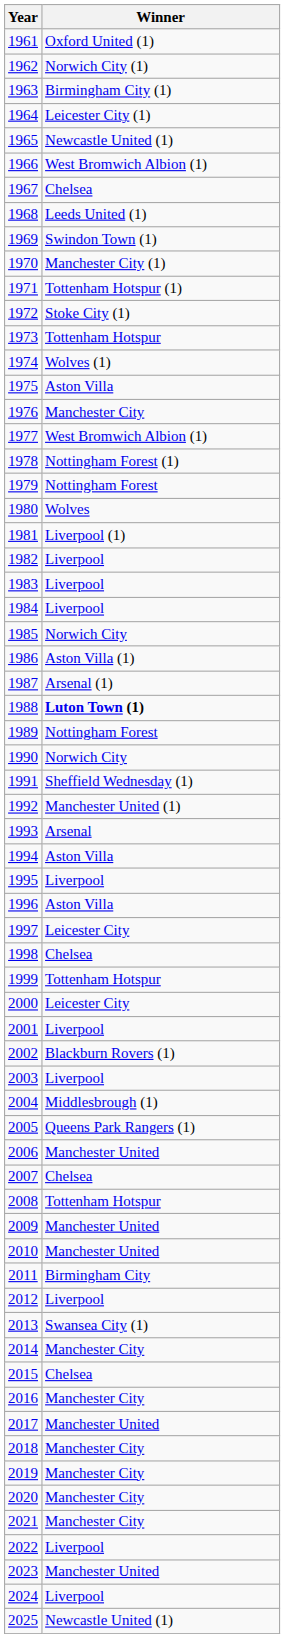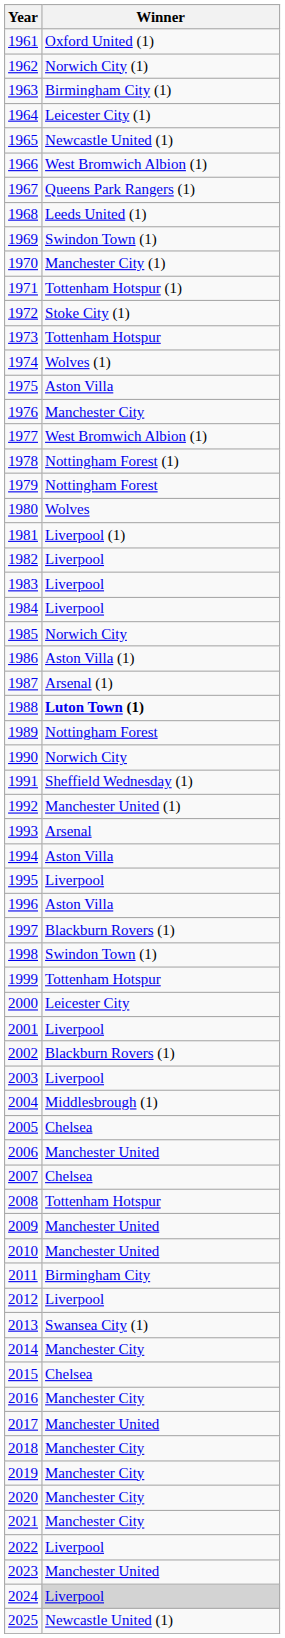 <table class="wikitable floatright" style="text-align:left; margin-top:15px; font-size:85%">
 <tr>
 <th>Year</th>
 <th style="width:210px">Winner</th>
 </tr>
 <tr>
 <td style="text-align:center"><a href='#'>1961</a></td>
 <td><a href='#'>Oxford United</a> (1)</td>
 </tr>
 <tr>
 <td style="text-align:center"><a href='#'>1962</a></td>
 <td><a href='#'>Norwich City</a> (1)</td>
 </tr>
 <tr>
 <td style="text-align:center"><a href='#'>1963</a></td>
 <td><a href='#'>Birmingham City</a> (1)</td>
 </tr>
 <tr>
 <td style="text-align:center"><a href='#'>1964</a></td>
 <td><a href='#'>Leicester City</a> (1)</td>
 </tr>
 <tr>
 <td style="text-align:center"><a href='#'>1965</a></td>
 <td><a href='#'>Newcastle United</a> (1)</td>
 </tr>
 <tr>
 <td style="text-align:center"><a href='#'>1966</a></td>
 <td><a href='#'>West Bromwich Albion</a> (1)</td>
 </tr>
 <tr>
 <td style="text-align:center"><a href='#'>1967</a></td>
-<td><a href='#'>Chelsea</a> </td>
+<td><a href='#'>Queens Park Rangers</a> (1)</td>
 </tr>
 <tr>
 <td style="text-align:center"><a href='#'>1968</a></td>
 <td><a href='#'>Leeds United</a> (1)</td>
 </tr>
 <tr>
 <td style="text-align:center"><a href='#'>1969</a></td>
 <td><a href='#'>Swindon Town</a> (1)</td>
 </tr>
 <tr>
 <td style="text-align:center"><a href='#'>1970</a></td>
 <td><a href='#'>Manchester City</a> (1)</td>
 </tr>
 <tr>
 <td style="text-align:center"><a href='#'>1971</a></td>
 <td><a href='#'>Tottenham Hotspur</a> (1)</td>
 </tr>
 <tr>
 <td style="text-align:center"><a href='#'>1972</a></td>
 <td><a href='#'>Stoke City</a> (1)</td>
 </tr>
 <tr>
 <td style="text-align:center"><a href='#'>1973</a></td>
 <td><a href='#'>Tottenham Hotspur</a> </td>
 </tr>
 <tr>
 <td style="text-align:center"><a href='#'>1974</a></td>
 <td><a href='#'>Wolves</a> (1)</td>
 </tr>
 <tr>
 <td style="text-align:center"><a href='#'>1975</a></td>
 <td><a href='#'>Aston Villa</a> </td>
 </tr>
 <tr>
 <td style="text-align:center"><a href='#'>1976</a></td>
 <td><a href='#'>Manchester City</a> </td>
 </tr>
 <tr>
 <td style="text-align:center"><a href='#'>1977</a></td>
 <td><a href='#'>West Bromwich Albion</a> (1)</td>
 </tr>
 <tr>
 <td style="text-align:center"><a href='#'>1978</a></td>
 <td><a href='#'>Nottingham Forest</a> (1)</td>
 </tr>
 <tr>
 <td style="text-align:center"><a href='#'>1979</a></td>
 <td><a href='#'>Nottingham Forest</a> </td>
 </tr>
 <tr>
 <td style="text-align:center"><a href='#'>1980</a></td>
 <td><a href='#'>Wolves</a> </td>
 </tr>
 <tr>
 <td style="text-align:center"><a href='#'>1981</a></td>
 <td><a href='#'>Liverpool</a> (1)</td>
 </tr>
 <tr>
 <td style="text-align:center"><a href='#'>1982</a></td>
 <td><a href='#'>Liverpool</a> </td>
 </tr>
 <tr>
 <td style="text-align:center"><a href='#'>1983</a></td>
 <td><a href='#'>Liverpool</a> </td>
 </tr>
 <tr>
 <td style="text-align:center"><a href='#'>1984</a></td>
 <td><a href='#'>Liverpool</a> </td>
 </tr>
 <tr>
 <td style="text-align:center"><a href='#'>1985</a></td>
 <td><a href='#'>Norwich City</a> </td>
 </tr>
 <tr>
 <td style="text-align:center"><a href='#'>1986</a></td>
 <td><a href='#'>Aston Villa</a> (1)</td>
 </tr>
 <tr>
 <td style="text-align:center"><a href='#'>1987</a></td>
 <td><a href='#'>Arsenal</a> (1)</td>
 </tr>
 <tr>
 <td style="text-align:center"><a href='#'>1988</a></td>
 <td><strong><a href='#'>Luton Town</a> (1)</strong></td>
 </tr>
 <tr>
 <td style="text-align:center"><a href='#'>1989</a></td>
 <td><a href='#'>Nottingham Forest</a> </td>
 </tr>
 <tr>
 <td style="text-align:center"><a href='#'>1990</a></td>
 <td><a href='#'>Norwich City</a> </td>
 </tr>
 <tr>
 <td style="text-align:center"><a href='#'>1991</a></td>
 <td><a href='#'>Sheffield Wednesday</a> (1)</td>
 </tr>
 <tr>
 <td style="text-align:center"><a href='#'>1992</a></td>
 <td><a href='#'>Manchester United</a> (1)</td>
 </tr>
 <tr>
 <td style="text-align:center"><a href='#'>1993</a></td>
 <td><a href='#'>Arsenal</a> </td>
 </tr>
 <tr>
 <td style="text-align:center"><a href='#'>1994</a></td>
 <td><a href='#'>Aston Villa</a> </td>
 </tr>
 <tr>
 <td style="text-align:center"><a href='#'>1995</a></td>
 <td><a href='#'>Liverpool</a> </td>
 </tr>
 <tr>
 <td style="text-align:center"><a href='#'>1996</a></td>
 <td><a href='#'>Aston Villa</a> </td>
 </tr>
 <tr>
 <td style="text-align:center"><a href='#'>1997</a></td>
-<td><a href='#'>Leicester City</a> </td>
+<td><a href='#'>Blackburn Rovers</a> (1)</td>
 </tr>
 <tr>
 <td style="text-align:center"><a href='#'>1998</a></td>
-<td><a href='#'>Chelsea</a> </td>
+<td><a href='#'>Swindon Town</a> (1)</td>
 </tr>
 <tr>
 <td style="text-align:center"><a href='#'>1999</a></td>
 <td><a href='#'>Tottenham Hotspur</a> </td>
 </tr>
 <tr>
 <td style="text-align:center"><a href='#'>2000</a></td>
 <td><a href='#'>Leicester City</a> </td>
 </tr>
 <tr>
 <td style="text-align:center"><a href='#'>2001</a></td>
 <td><a href='#'>Liverpool</a> </td>
 </tr>
 <tr>
 <td style="text-align:center"><a href='#'>2002</a></td>
 <td><a href='#'>Blackburn Rovers</a> (1)</td>
 </tr>
 <tr>
 <td style="text-align:center"><a href='#'>2003</a></td>
 <td><a href='#'>Liverpool</a> </td>
 </tr>
 <tr>
 <td style="text-align:center"><a href='#'>2004</a></td>
 <td><a href='#'>Middlesbrough</a> (1)</td>
 </tr>
 <tr>
 <td style="text-align:center"><a href='#'>2005</a></td>
-<td><a href='#'>Queens Park Rangers</a> (1)</td>
+<td><a href='#'>Chelsea</a> </td>
 </tr>
 <tr>
 <td style="text-align:center"><a href='#'>2006</a></td>
 <td><a href='#'>Manchester United</a> </td>
 </tr>
 <tr>
 <td style="text-align:center"><a href='#'>2007</a></td>
 <td><a href='#'>Chelsea</a> </td>
 </tr>
 <tr>
 <td style="text-align:center"><a href='#'>2008</a></td>
 <td><a href='#'>Tottenham Hotspur</a> </td>
 </tr>
 <tr>
 <td style="text-align:center"><a href='#'>2009</a></td>
 <td><a href='#'>Manchester United</a> </td>
 </tr>
 <tr>
 <td style="text-align:center"><a href='#'>2010</a></td>
 <td><a href='#'>Manchester United</a> </td>
 </tr>
 <tr>
 <td style="text-align:center"><a href='#'>2011</a></td>
 <td><a href='#'>Birmingham City</a> </td>
 </tr>
 <tr>
 <td style="text-align:center"><a href='#'>2012</a></td>
 <td><a href='#'>Liverpool</a> </td>
 </tr>
 <tr>
 <td style="text-align:center"><a href='#'>2013</a></td>
 <td><a href='#'>Swansea City</a> (1)</td>
 </tr>
 <tr>
 <td style="text-align:center"><a href='#'>2014</a></td>
 <td><a href='#'>Manchester City</a> </td>
 </tr>
 <tr>
 <td style="text-align:center"><a href='#'>2015</a></td>
 <td><a href='#'>Chelsea</a> </td>
 </tr>
 <tr>
 <td style="text-align:center"><a href='#'>2016</a></td>
 <td><a href='#'>Manchester City</a> </td>
 </tr>
 <tr>
 <td style="text-align:center"><a href='#'>2017</a></td>
 <td><a href='#'>Manchester United</a> </td>
 </tr>
 <tr>
 <td style="text-align:center"><a href='#'>2018</a></td>
 <td><a href='#'>Manchester City</a> </td>
 </tr>
 <tr>
 <td style="text-align:center"><a href='#'>2019</a></td>
 <td><a href='#'>Manchester City</a> </td>
 </tr>
 <tr>
 <td style="text-align:center"><a href='#'>2020</a></td>
 <td><a href='#'>Manchester City</a> </td>
 </tr>
 <tr>
 <td style="text-align:center"><a href='#'>2021</a></td>
 <td><a href='#'>Manchester City</a> </td>
 </tr>
 <tr>
 <td style="text-align:center"><a href='#'>2022</a></td>
 <td><a href='#'>Liverpool</a> </td>
 </tr>
 <tr>
 <td style="text-align:center"><a href='#'>2023</a></td>
 <td><a href='#'>Manchester United</a> </td>
 </tr>
 <tr>
 <td style="text-align:center"><a href='#'>2024</a></td>
-<td><a href='#'>Liverpool</a> </td>
+<td style="background: lightgrey;"><a href='#'>Liverpool</a> </td>
 </tr>
 <tr>
 <td style="text-align:center"><a href='#'>2025</a></td>
 <td><a href='#'>Newcastle United</a> (1)</td>
 </tr>
 </table>
